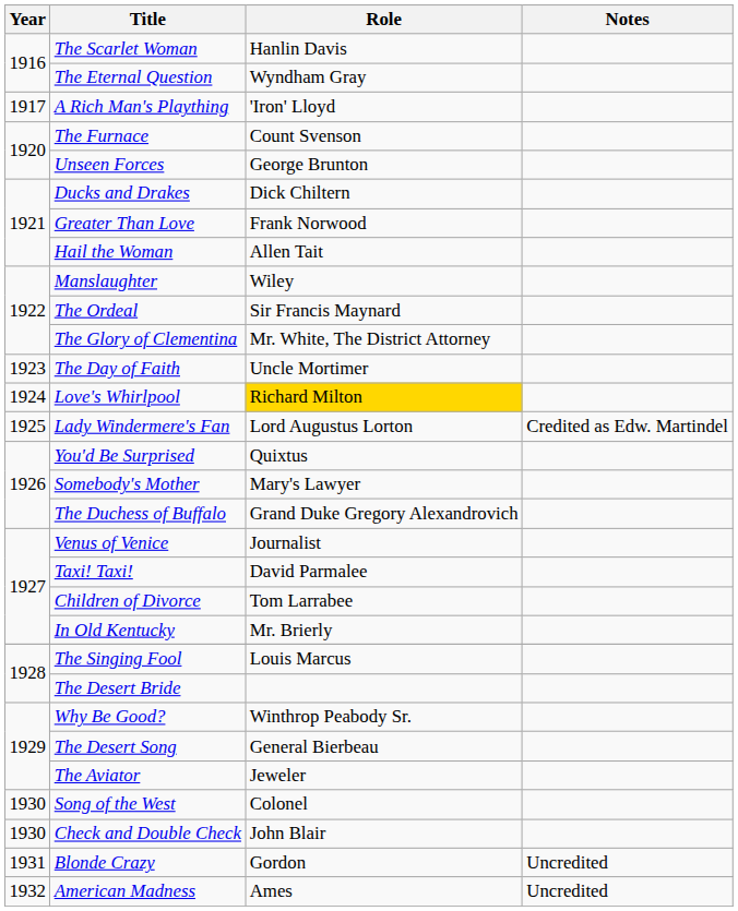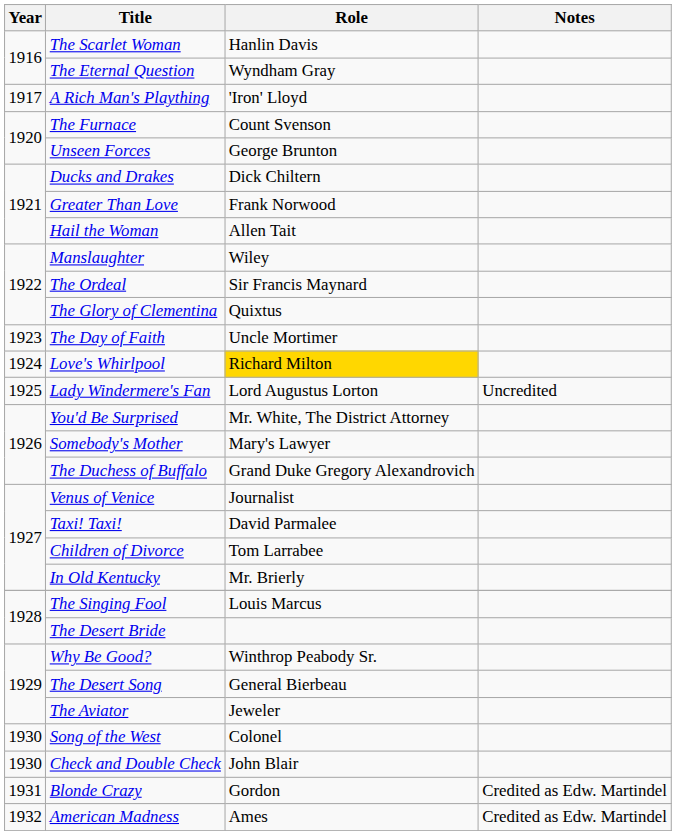 <table class="wikitable sortable">
 <tr>
 <th>Year</th>
 <th>Title</th>
 <th>Role</th>
 <th class="unsortable">Notes</th>
 </tr>
 <tr>
 <td rowspan=2>1916</td>
 <td><em><a href='#'>The Scarlet Woman</a></em></td>
 <td>Hanlin Davis</td>
 <td></td>
 </tr>
 <tr>
 <td><em><a href='#'>The Eternal Question</a></em></td>
 <td>Wyndham Gray</td>
 <td></td>
 </tr>
 <tr>
 <td>1917</td>
 <td><em><a href='#'>A Rich Man's Plaything</a></em></td>
 <td>'Iron' Lloyd</td>
 <td></td>
 </tr>
 <tr>
 <td rowspan=2>1920</td>
 <td><em><a href='#'>The Furnace</a></em></td>
 <td>Count Svenson</td>
 <td></td>
 </tr>
 <tr>
 <td><em><a href='#'>Unseen Forces</a></em></td>
 <td>George Brunton</td>
 <td></td>
 </tr>
 <tr>
 <td rowspan=3>1921</td>
 <td><em><a href='#'>Ducks and Drakes</a></em></td>
 <td>Dick Chiltern</td>
 <td></td>
 </tr>
 <tr>
 <td><em><a href='#'>Greater Than Love</a></em></td>
 <td>Frank Norwood</td>
 <td></td>
 </tr>
 <tr>
 <td><em><a href='#'>Hail the Woman</a></em></td>
 <td>Allen Tait</td>
 <td></td>
 </tr>
 <tr>
 <td rowspan=3>1922</td>
 <td><em><a href='#'>Manslaughter</a></em></td>
 <td>Wiley</td>
 <td></td>
 </tr>
 <tr>
 <td><em><a href='#'>The Ordeal</a></em></td>
 <td>Sir Francis Maynard</td>
 <td></td>
 </tr>
 <tr>
 <td><em><a href='#'>The Glory of Clementina</a></em></td>
-<td>Mr. White, The District Attorney</td>
+<td>Quixtus</td>
 <td></td>
 </tr>
 <tr>
 <td>1923</td>
 <td><em><a href='#'>The Day of Faith</a></em></td>
 <td>Uncle Mortimer</td>
 <td></td>
 </tr>
 <tr>
 <td>1924</td>
 <td><em><a href='#'>Love's Whirlpool</a></em></td>
 <td style="background: gold;">Richard Milton</td>
 <td></td>
 </tr>
 <tr>
 <td>1925</td>
 <td><em><a href='#'>Lady Windermere's Fan</a></em></td>
 <td>Lord Augustus Lorton</td>
-<td>Credited as Edw. Martindel</td>
+<td>Uncredited</td>
 </tr>
 <tr>
 <td rowspan=3>1926</td>
 <td><em><a href='#'>You'd Be Surprised</a></em></td>
-<td>Quixtus</td>
+<td>Mr. White, The District Attorney</td>
 <td></td>
 </tr>
 <tr>
 <td><em><a href='#'>Somebody's Mother</a></em></td>
 <td>Mary's Lawyer</td>
 <td></td>
 </tr>
 <tr>
 <td><em><a href='#'>The Duchess of Buffalo</a></em></td>
 <td>Grand Duke Gregory Alexandrovich</td>
 <td></td>
 </tr>
 <tr>
 <td rowspan=4>1927</td>
 <td><em><a href='#'>Venus of Venice</a></em></td>
 <td>Journalist</td>
 <td></td>
 </tr>
 <tr>
 <td><em><a href='#'>Taxi! Taxi!</a></em></td>
 <td>David Parmalee</td>
 <td></td>
 </tr>
 <tr>
 <td><em><a href='#'>Children of Divorce</a></em></td>
 <td>Tom Larrabee</td>
 <td></td>
 </tr>
 <tr>
 <td><em><a href='#'>In Old Kentucky</a></em></td>
 <td>Mr. Brierly</td>
 <td></td>
 </tr>
 <tr>
 </tr>
 <tr>
 <td rowspan=2>1928</td>
 <td><em><a href='#'>The Singing Fool</a></em></td>
 <td>Louis Marcus</td>
 <td></td>
 </tr>
 <tr>
 <td><em><a href='#'>The Desert Bride</a></em></td>
 <td></td>
 <td></td>
 </tr>
 <tr>
 <td rowspan=3>1929</td>
 <td><em><a href='#'>Why Be Good?</a></em></td>
 <td>Winthrop Peabody Sr.</td>
 <td></td>
 </tr>
 <tr>
 <td><em><a href='#'>The Desert Song</a></em></td>
 <td>General Bierbeau</td>
 <td></td>
 </tr>
 <tr>
 <td><em><a href='#'>The Aviator</a></em></td>
 <td>Jeweler</td>
 <td></td>
 </tr>
 <tr>
 <td>1930</td>
 <td><em><a href='#'>Song of the West</a></em></td>
 <td>Colonel</td>
 <td></td>
 </tr>
 <tr>
 <td>1930</td>
 <td><em><a href='#'>Check and Double Check</a></em></td>
 <td>John Blair</td>
 <td></td>
 </tr>
 <tr>
 <td>1931</td>
 <td><em><a href='#'>Blonde Crazy</a></em></td>
 <td>Gordon</td>
-<td>Uncredited</td>
+<td>Credited as Edw. Martindel</td>
 </tr>
 <tr>
 <td>1932</td>
 <td><em><a href='#'>American Madness</a></em></td>
 <td>Ames</td>
-<td>Uncredited</td>
+<td>Credited as Edw. Martindel</td>
 </tr>
 <tr>
 </tr>
 </table>
